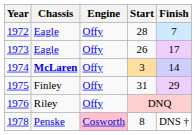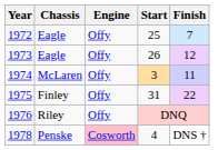 <table class="wikitable" style="font-size: 95%;">
 <tr>
 <th>Year</th>
 <th>Chassis</th>
 <th>Engine</th>
 <th>Start</th>
 <th>Finish</th>
 </tr>
 <tr>
 <td><a href='#'>1972</a></td>
 <td><a href='#'>Eagle</a></td>
 <td><a href='#'>Offy</a></td>
-<td align=center>28</td>
+<td align=center>25</td>
 <td align=center style="background:#CFEAFF;">7</td>
 </tr>
 <tr>
 <td><a href='#'>1973</a></td>
 <td><a href='#'>Eagle</a></td>
 <td><a href='#'>Offy</a></td>
 <td align=center>26</td>
-<td align=center style="background:#EFCFFF;">17</td>
+<td align=center style="background:#EFCFFF;">12</td>
 </tr>
 <tr>
 <td><a href='#'>1974</a></td>
-<td><strong><a href='#'>McLaren</a></strong></td>
+<td><a href='#'>McLaren</a></td>
 <td><a href='#'>Offy</a></td>
 <td align=center style="background:#ffdf9f;">3</td>
-<td align=center style="background:#CFCFFF;">14</td>
+<td align=center style="background:#CFCFFF;">11</td>
 </tr>
 <tr>
 <td><a href='#'>1975</a></td>
 <td>Finley</td>
 <td><a href='#'>Offy</a></td>
 <td align=center>31</td>
-<td align=center style="background:#EFCFFF;">29</td>
+<td align=center style="background:#EFCFFF;">22</td>
 </tr>
 <tr>
 <td><a href='#'>1976</a></td>
 <td>Riley</td>
 <td><a href='#'>Offy</a></td>
 <td colspan=2 align=center style="background:#FFCFCF;">DNQ</td>
 </tr>
 <tr>
 <td><a href='#'>1978</a></td>
 <td><a href='#'>Penske</a></td>
 <td style="background: pink;"><a href='#'>Cosworth</a></td>
-<td align=center>8</td>
+<td align=center>4</td>
 <td align=center style="background:#FFFFFF;">DNS †</td>
 </tr>
 </table>
